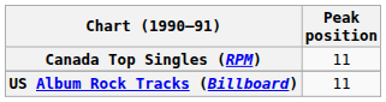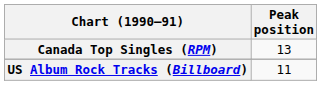 <table class="wikitable sortable plainrowheaders">
 <tr>
 <th>Chart (1990–91)</th>
 <th>Peak<br>position</th>
 </tr>
 <tr>
 <th scope="row">Canada Top Singles (<em><a href='#'>RPM</a></em>)</th>
-<td style="text-align:center;">11</td>
+<td style="text-align:center;">13</td>
 </tr>
 <tr>
 </tr>
 <tr>
 </tr>
 <tr>
 <th scope="row">US <a href='#'>Album Rock Tracks</a> (<em><a href='#'>Billboard</a></em>)</th>
 <td align="center">11</td>
 </tr>
 </table>
